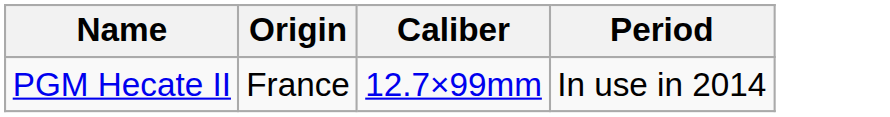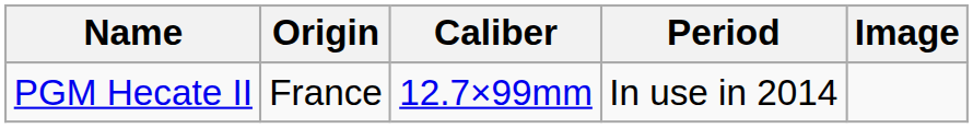 <table class="wikitable mw-collapsible mw-collapsed">
 <tr>
 <th>Name</th>
 <th>Origin</th>
 <th>Caliber</th>
 <th>Period</th>
+<th>Image</th>
 </tr>
 <tr>
 <td><a href='#'>PGM Hecate II</a></td>
 <td>France</td>
 <td><a href='#'>12.7×99mm</a></td>
 <td>In use in 2014</td>
+<td></td>
 </tr>
 </table>
